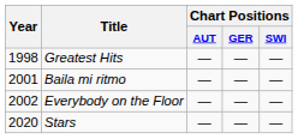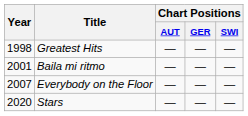 <table class="wikitable">
 <tr>
 <th rowspan="2">Year</th>
 <th rowspan="2">Title</th>
 <th colspan="4">Chart Positions</th>
 </tr>
 <tr>
 <th><small><a href='#'>AUT</a></small></th>
 <th><small><a href='#'>GER</a></small></th>
 <th><small><a href='#'>SWI</a></small></th>
 </tr>
 <tr>
 <td>1998</td>
 <td><em>Greatest Hits</em></td>
 <td align="center">—</td>
 <td align="center">—</td>
 <td align="center">—</td>
 </tr>
 <tr>
 <td>2001</td>
 <td><em>Baila mi ritmo</em></td>
 <td align="center">—</td>
 <td align="center">—</td>
 <td align="center">—</td>
 </tr>
 <tr>
-<td>2002</td>
+<td>2007</td>
 <td><em>Everybody on the Floor</em></td>
 <td align="center">—</td>
 <td align="center">—</td>
 <td align="center">—</td>
 </tr>
 <tr>
 <td>2020</td>
 <td><em>Stars</em></td>
 <td align="center">—</td>
 <td align="center">—</td>
 <td align="center">—</td>
 </tr>
 </table>
